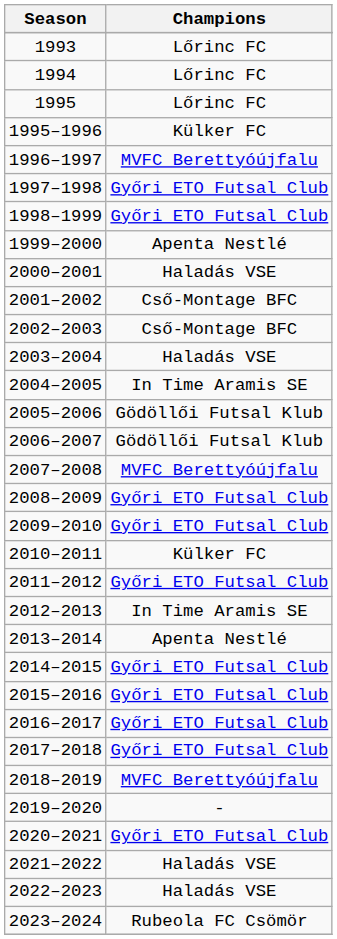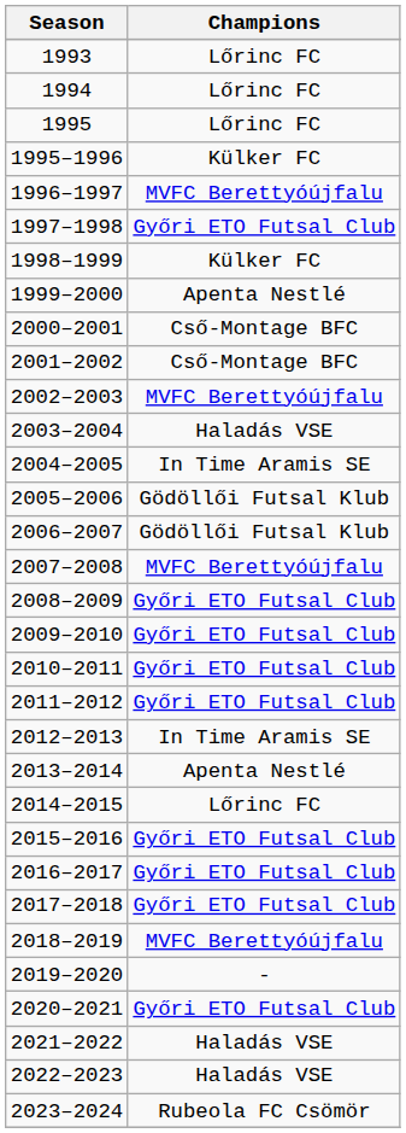 <table class="wikitable sortable" style="text-align: center;">
 <tr>
 <th>Season</th>
 <th>Champions</th>
 </tr>
 <tr bgcolor=#F5FAFF>
 </tr>
 <tr>
 <td align = "center">1993</td>
 <td>Lőrinc FC</td>
 </tr>
 <tr>
 <td align = "center">1994</td>
 <td>Lőrinc FC</td>
 </tr>
 <tr>
 <td align = "center">1995</td>
 <td>Lőrinc FC</td>
 </tr>
 <tr>
 <td align = "center">1995–1996</td>
 <td>Külker FC</td>
 </tr>
 <tr>
 <td align = "center">1996–1997</td>
 <td><a href='#'>MVFC Berettyóújfalu</a></td>
 </tr>
 <tr>
 <td align = "center">1997–1998</td>
 <td><a href='#'>Győri ETO Futsal Club</a></td>
 </tr>
 <tr>
 <td align = "center">1998–1999</td>
-<td><a href='#'>Győri ETO Futsal Club</a></td>
+<td>Külker FC</td>
 </tr>
 <tr>
 <td align = "center">1999–2000</td>
 <td>Apenta Nestlé</td>
 </tr>
 <tr>
 <td align = "center">2000–2001</td>
-<td>Haladás VSE</td>
+<td>Cső-Montage BFC</td>
 </tr>
 <tr>
 <td align = "center">2001–2002</td>
 <td>Cső-Montage BFC</td>
 </tr>
 <tr>
 <td align = "center">2002–2003</td>
-<td>Cső-Montage BFC</td>
+<td><a href='#'>MVFC Berettyóújfalu</a></td>
 </tr>
 <tr>
 <td align = "center">2003–2004</td>
 <td>Haladás VSE</td>
 </tr>
 <tr>
 <td align = "center">2004–2005</td>
 <td>In Time Aramis SE</td>
 </tr>
 <tr>
 <td align = "center">2005–2006</td>
 <td>Gödöllői Futsal Klub</td>
 </tr>
 <tr>
 <td align = "center">2006–2007</td>
 <td>Gödöllői Futsal Klub</td>
 </tr>
 <tr>
 <td align = "center">2007–2008</td>
 <td><a href='#'>MVFC Berettyóújfalu</a></td>
 </tr>
 <tr>
 <td align = "center">2008–2009</td>
 <td><a href='#'>Győri ETO Futsal Club</a></td>
 </tr>
 <tr>
 <td align = "center">2009–2010</td>
 <td><a href='#'>Győri ETO Futsal Club</a></td>
 </tr>
 <tr>
 <td align = "center">2010–2011</td>
-<td>Külker FC</td>
+<td><a href='#'>Győri ETO Futsal Club</a></td>
 </tr>
 <tr>
 <td align = "center">2011–2012</td>
 <td><a href='#'>Győri ETO Futsal Club</a></td>
 </tr>
 <tr>
 <td align = "center">2012–2013</td>
 <td>In Time Aramis SE</td>
 </tr>
 <tr>
 <td align = "center">2013–2014</td>
 <td>Apenta Nestlé</td>
 </tr>
 <tr>
 <td align = "center">2014–2015</td>
-<td><a href='#'>Győri ETO Futsal Club</a></td>
+<td>Lőrinc FC</td>
 </tr>
 <tr>
 <td align = "center">2015–2016</td>
 <td><a href='#'>Győri ETO Futsal Club</a></td>
 </tr>
 <tr>
 <td align = "center">2016–2017</td>
 <td><a href='#'>Győri ETO Futsal Club</a></td>
 </tr>
 <tr>
 <td align = "center">2017–2018</td>
 <td><a href='#'>Győri ETO Futsal Club</a></td>
 </tr>
 <tr>
 <td align = "center">2018–2019</td>
 <td><a href='#'>MVFC Berettyóújfalu</a></td>
 </tr>
 <tr>
 <td align = "center">2019–2020</td>
 <td>-</td>
 </tr>
 <tr>
 <td align = "center">2020–2021</td>
 <td><a href='#'>Győri ETO Futsal Club</a></td>
 </tr>
 <tr>
 <td align = "center">2021–2022</td>
 <td>Haladás VSE</td>
 </tr>
 <tr>
 <td align = "center">2022–2023</td>
 <td>Haladás VSE</td>
 </tr>
 <tr>
 <td align = "center">2023–2024</td>
 <td>Rubeola FC Csömör</td>
 </tr>
 <tr>
 </tr>
 </table>
